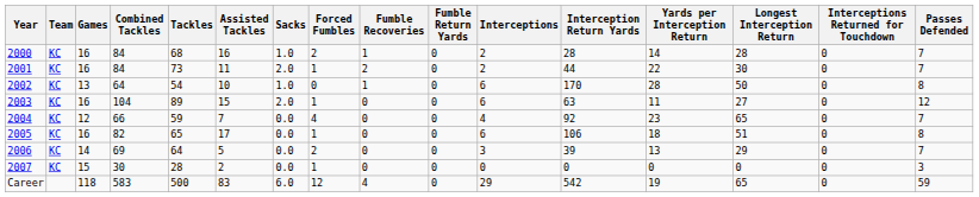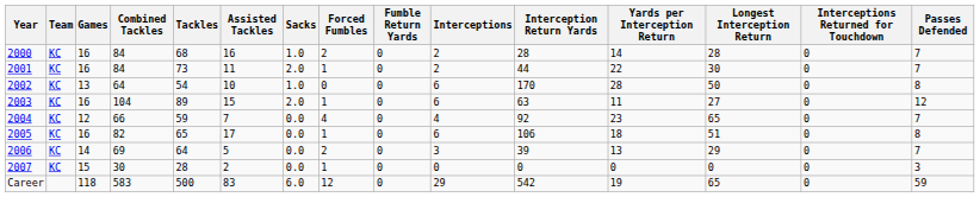 <table class="wikitable">
 <tr>
 <th>Year</th>
 <th>Team</th>
 <th>Games</th>
 <th>Combined Tackles</th>
 <th>Tackles</th>
 <th>Assisted Tackles</th>
 <th>Sacks</th>
 <th>Forced Fumbles</th>
-<th>Fumble Recoveries</th>
 <th>Fumble Return Yards</th>
 <th>Interceptions</th>
 <th>Interception Return Yards</th>
 <th>Yards per Interception Return</th>
 <th>Longest Interception Return</th>
 <th>Interceptions Returned for Touchdown</th>
 <th>Passes Defended</th>
 </tr>
 <tr>
 <td><a href='#'>2000</a></td>
 <td><a href='#'>KC</a></td>
 <td>16</td>
 <td>84</td>
 <td>68</td>
 <td>16</td>
 <td>1.0</td>
 <td>2</td>
-<td>1</td>
 <td>0</td>
 <td>2</td>
 <td>28</td>
 <td>14</td>
 <td>28</td>
 <td>0</td>
 <td>7</td>
 </tr>
 <tr>
 <td><a href='#'>2001</a></td>
 <td><a href='#'>KC</a></td>
 <td>16</td>
 <td>84</td>
 <td>73</td>
 <td>11</td>
 <td>2.0</td>
 <td>1</td>
-<td>2</td>
 <td>0</td>
 <td>2</td>
 <td>44</td>
 <td>22</td>
 <td>30</td>
 <td>0</td>
 <td>7</td>
 </tr>
 <tr>
 <td><a href='#'>2002</a></td>
 <td><a href='#'>KC</a></td>
 <td>13</td>
 <td>64</td>
 <td>54</td>
 <td>10</td>
 <td>1.0</td>
 <td>0</td>
-<td>1</td>
 <td>0</td>
 <td>6</td>
 <td>170</td>
 <td>28</td>
 <td>50</td>
 <td>0</td>
 <td>8</td>
 </tr>
 <tr>
 <td><a href='#'>2003</a></td>
 <td><a href='#'>KC</a></td>
 <td>16</td>
 <td>104</td>
 <td>89</td>
 <td>15</td>
 <td>2.0</td>
 <td>1</td>
 <td>0</td>
-<td>0</td>
 <td>6</td>
 <td>63</td>
 <td>11</td>
 <td>27</td>
 <td>0</td>
 <td>12</td>
 </tr>
 <tr>
 <td><a href='#'>2004</a></td>
 <td><a href='#'>KC</a></td>
 <td>12</td>
 <td>66</td>
 <td>59</td>
 <td>7</td>
 <td>0.0</td>
 <td>4</td>
-<td>0</td>
 <td>0</td>
 <td>4</td>
 <td>92</td>
 <td>23</td>
 <td>65</td>
 <td>0</td>
 <td>7</td>
 </tr>
 <tr>
 <td><a href='#'>2005</a></td>
 <td><a href='#'>KC</a></td>
 <td>16</td>
 <td>82</td>
 <td>65</td>
 <td>17</td>
 <td>0.0</td>
 <td>1</td>
 <td>0</td>
-<td>0</td>
 <td>6</td>
 <td>106</td>
 <td>18</td>
 <td>51</td>
 <td>0</td>
 <td>8</td>
 </tr>
 <tr>
 <td><a href='#'>2006</a></td>
 <td><a href='#'>KC</a></td>
 <td>14</td>
 <td>69</td>
 <td>64</td>
 <td>5</td>
 <td>0.0</td>
 <td>2</td>
-<td>0</td>
 <td>0</td>
 <td>3</td>
 <td>39</td>
 <td>13</td>
 <td>29</td>
 <td>0</td>
 <td>7</td>
 </tr>
 <tr>
 <td><a href='#'>2007</a></td>
 <td><a href='#'>KC</a></td>
 <td>15</td>
 <td>30</td>
 <td>28</td>
 <td>2</td>
 <td>0.0</td>
 <td>1</td>
 <td>0</td>
 <td>0</td>
 <td>0</td>
 <td>0</td>
 <td>0</td>
 <td>0</td>
-<td>0</td>
 <td>3</td>
 </tr>
 <tr>
 <td>Career</td>
 <td></td>
 <td>118</td>
 <td>583</td>
 <td>500</td>
 <td>83</td>
 <td>6.0</td>
 <td>12</td>
-<td>4</td>
 <td>0</td>
 <td>29</td>
 <td>542</td>
 <td>19</td>
 <td>65</td>
 <td>0</td>
 <td>59</td>
 </tr>
 </table>
